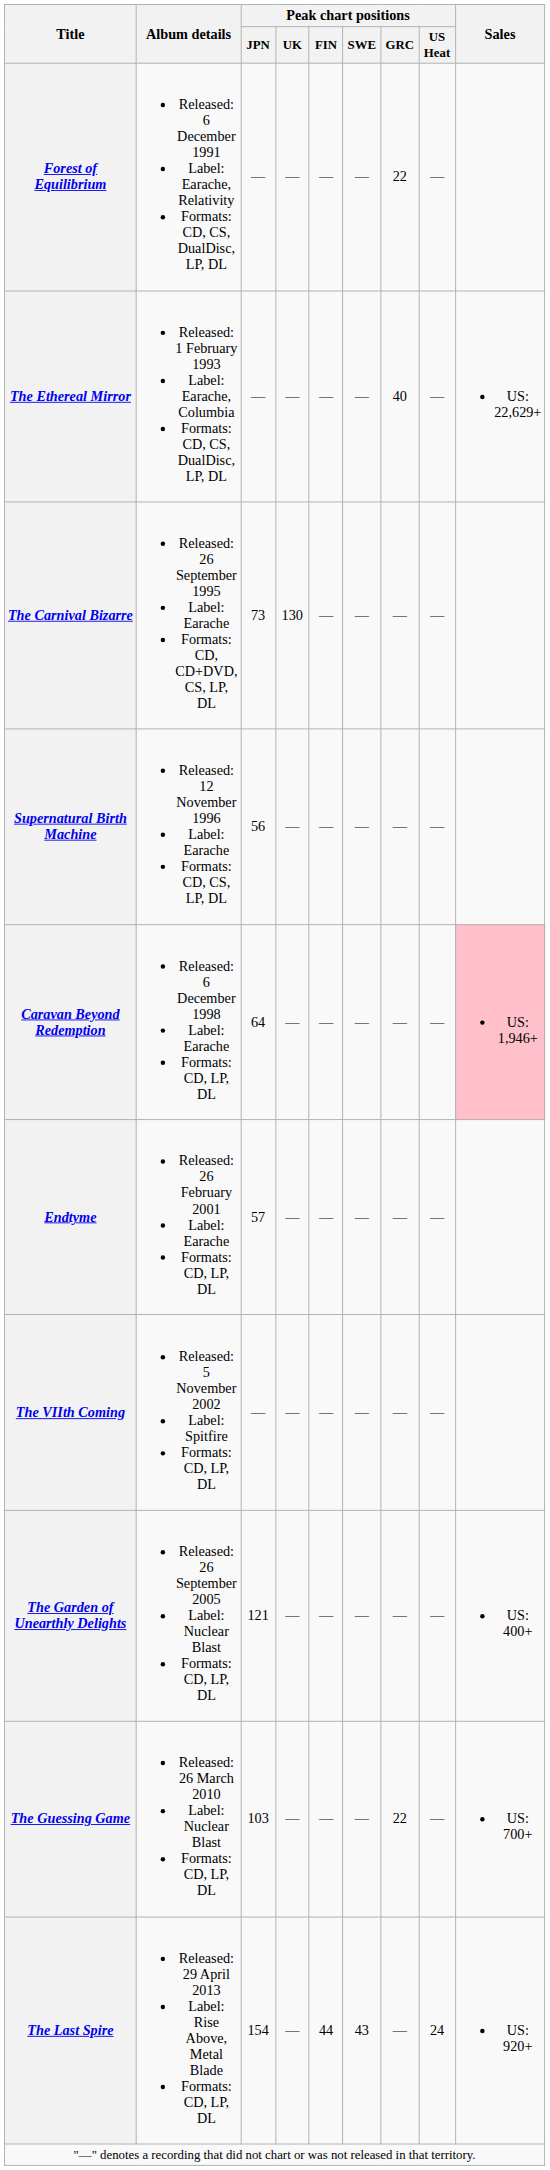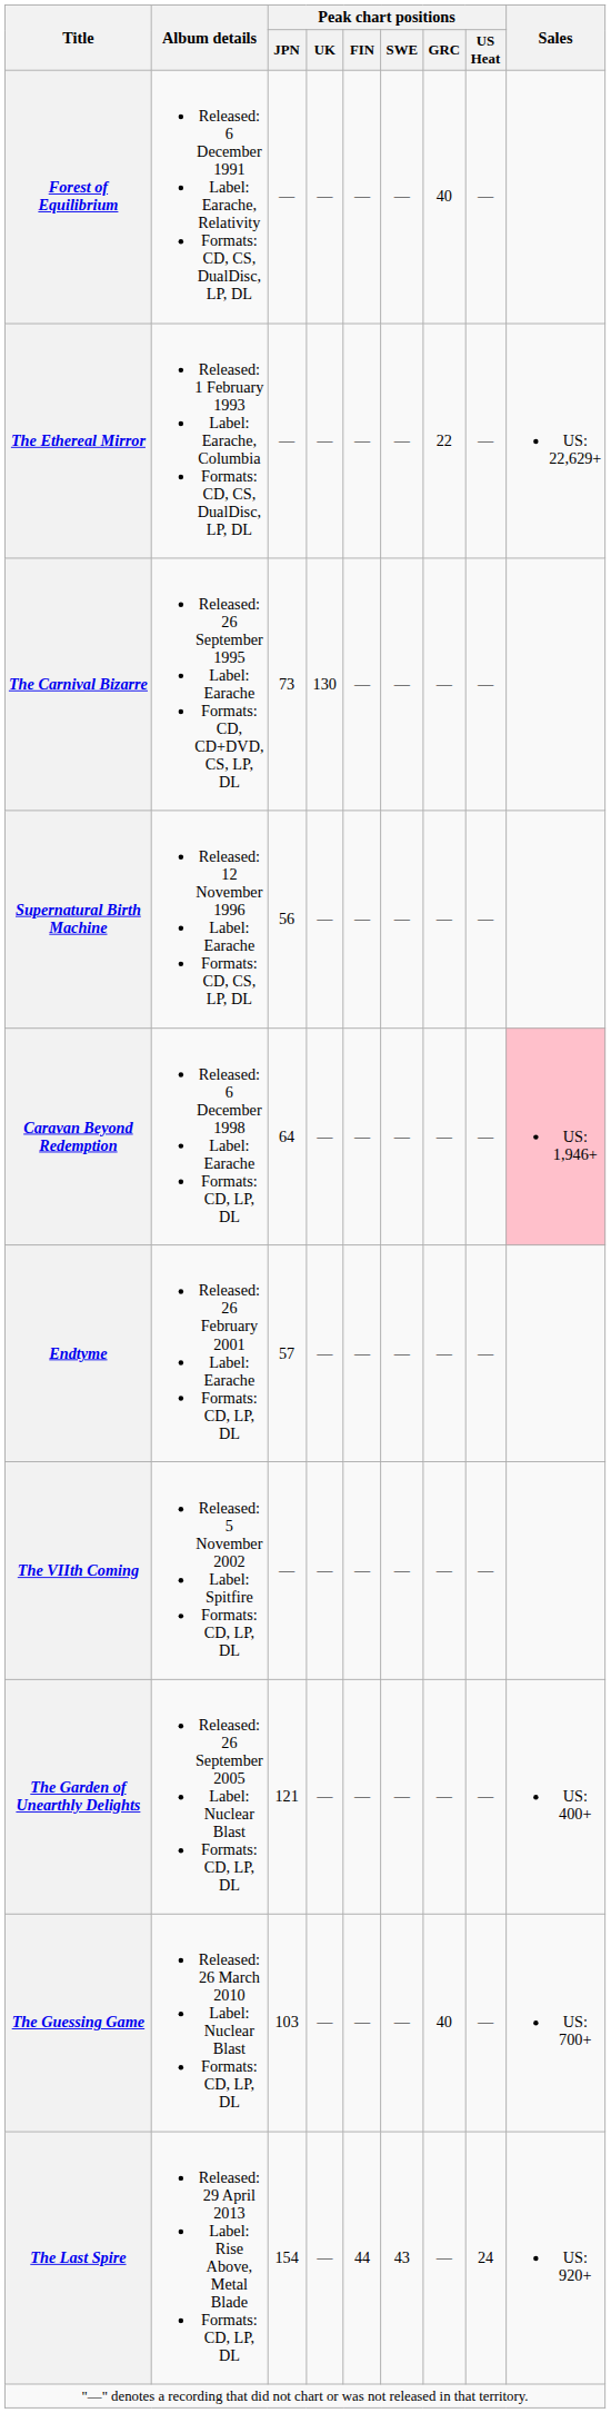 <table class="wikitable plainrowheaders" style="text-align:center;">
 <tr>
 <th scope="col" rowspan="2" style="width:15em;">Title</th>
 <th scope="col" rowspan="2">Album details</th>
 <th scope="col" colspan="6">Peak chart positions</th>
 <th scope="col" rowspan="2">Sales</th>
 </tr>
 <tr>
 <th scope="col" style="width:3em;font-size:90%;">JPN<br></th>
 <th scope="col" style="width:3em;font-size:90%;">UK<br></th>
 <th scope="col" style="width:3em;font-size:90%;">FIN<br></th>
 <th scope="col" style="width:3em;font-size:90%;">SWE<br></th>
 <th scope="col" style="width:3em;font-size:90%;">GRC<br></th>
 <th scope="col" style="width:3em;font-size:90%;">US<br>Heat<br></th>
 </tr>
 <tr>
 <th scope="row"><em><a href='#'>Forest of Equilibrium</a></em></th>
 <td><br><ul><li>Released: 6 December 1991</li><li>Label: Earache, Relativity</li><li>Formats: CD, CS, DualDisc, LP, DL</li></ul></td>
 <td>—</td>
 <td>—</td>
 <td>—</td>
 <td>—</td>
-<td>22</td>
+<td>40</td>
 <td>—</td>
 <td></td>
 </tr>
 <tr>
 <th scope="row"><em><a href='#'>The Ethereal Mirror</a></em></th>
 <td><br><ul><li>Released: 1 February 1993</li><li>Label: Earache, Columbia</li><li>Formats: CD, CS, DualDisc, LP, DL</li></ul></td>
 <td>—</td>
 <td>—</td>
 <td>—</td>
 <td>—</td>
-<td>40</td>
+<td>22</td>
 <td>—</td>
 <td><br><ul><li>US: 22,629+</li></ul></td>
 </tr>
 <tr>
 <th scope="row"><em><a href='#'>The Carnival Bizarre</a></em></th>
 <td><br><ul><li>Released: 26 September 1995</li><li>Label: Earache</li><li>Formats: CD, CD+DVD, CS, LP, DL</li></ul></td>
 <td>73</td>
 <td>130</td>
 <td>—</td>
 <td>—</td>
 <td>—</td>
 <td>—</td>
 <td></td>
 </tr>
 <tr>
 <th scope="row"><em><a href='#'>Supernatural Birth Machine</a></em></th>
 <td><br><ul><li>Released: 12 November 1996</li><li>Label: Earache</li><li>Formats: CD, CS, LP, DL</li></ul></td>
 <td>56</td>
 <td>—</td>
 <td>—</td>
 <td>—</td>
 <td>—</td>
 <td>—</td>
 <td></td>
 </tr>
 <tr>
 <th scope="row"><em><a href='#'>Caravan Beyond Redemption</a></em></th>
 <td><br><ul><li>Released: 6 December 1998</li><li>Label: Earache</li><li>Formats: CD, LP, DL</li></ul></td>
 <td>64</td>
 <td>—</td>
 <td>—</td>
 <td>—</td>
 <td>—</td>
 <td>—</td>
 <td style="background: pink;"><br><ul><li>US: 1,946+</li></ul></td>
 </tr>
 <tr>
 <th scope="row"><em><a href='#'>Endtyme</a></em></th>
 <td><br><ul><li>Released: 26 February 2001</li><li>Label: Earache</li><li>Formats: CD, LP, DL</li></ul></td>
 <td>57</td>
 <td>—</td>
 <td>—</td>
 <td>—</td>
 <td>—</td>
 <td>—</td>
 <td></td>
 </tr>
 <tr>
 <th scope="row"><em><a href='#'>The VIIth Coming</a></em></th>
 <td><br><ul><li>Released: 5 November 2002</li><li>Label: Spitfire</li><li>Formats: CD, LP, DL</li></ul></td>
 <td>—</td>
 <td>—</td>
 <td>—</td>
 <td>—</td>
 <td>—</td>
 <td>—</td>
 <td></td>
 </tr>
 <tr>
 <th scope="row"><em><a href='#'>The Garden of Unearthly Delights</a></em></th>
 <td><br><ul><li>Released: 26 September 2005</li><li>Label: Nuclear Blast</li><li>Formats: CD, LP, DL</li></ul></td>
 <td>121</td>
 <td>—</td>
 <td>—</td>
 <td>—</td>
 <td>—</td>
 <td>—</td>
 <td><br><ul><li>US: 400+</li></ul></td>
 </tr>
 <tr>
 <th scope="row"><em><a href='#'>The Guessing Game</a></em></th>
 <td><br><ul><li>Released: 26 March 2010</li><li>Label: Nuclear Blast</li><li>Formats: CD, LP, DL</li></ul></td>
 <td>103</td>
 <td>—</td>
 <td>—</td>
 <td>—</td>
-<td>22</td>
+<td>40</td>
 <td>—</td>
 <td><br><ul><li>US: 700+</li></ul></td>
 </tr>
 <tr>
 <th scope="row"><em><a href='#'>The Last Spire</a></em></th>
 <td><br><ul><li>Released: 29 April 2013</li><li>Label: Rise Above, Metal Blade</li><li>Formats: CD, LP, DL</li></ul></td>
 <td>154</td>
 <td>—</td>
 <td>44</td>
 <td>43</td>
 <td>—</td>
 <td>24</td>
 <td><br><ul><li>US: 920+</li></ul></td>
 </tr>
 <tr>
 <td colspan="10" style="font-size:90%">"—" denotes a recording that did not chart or was not released in that territory.</td>
 </tr>
 </table>
